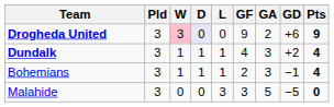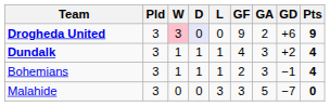 <table class="wikitable" style="text-align: center;">
 <tr>
 <th width="175">Team</th>
 <th width="20">Pld</th>
 <th width="20">W</th>
 <th width="20">D</th>
 <th width="20">L</th>
 <th width="20">GF</th>
 <th width="20">GA</th>
 <th width="20">GD</th>
 <th width="20">Pts</th>
 </tr>
 <tr>
 <td style="text-align:left;"><strong><a href='#'>Drogheda United</a></strong></td>
 <td>3</td>
 <td style="background: pink;">3</td>
 <td style="background: lavender;">0</td>
 <td>0</td>
 <td>9</td>
 <td>2</td>
 <td>+6</td>
 <td><strong>9</strong></td>
 </tr>
 <tr>
 <td style="text-align:left;"><strong><a href='#'>Dundalk</a></strong></td>
 <td>3</td>
 <td>1</td>
 <td>1</td>
 <td>1</td>
 <td>4</td>
 <td>3</td>
 <td>+2</td>
 <td><strong>4</strong></td>
 </tr>
 <tr>
 <td style="text-align:left;"><a href='#'>Bohemians</a></td>
 <td>3</td>
 <td>1</td>
 <td>1</td>
 <td>1</td>
 <td>2</td>
 <td>3</td>
 <td>−1</td>
 <td><strong>4</strong></td>
 </tr>
 <tr>
 <td style="text-align:left;"><a href='#'>Malahide</a></td>
 <td>3</td>
 <td>0</td>
 <td>0</td>
 <td>3</td>
 <td>3</td>
 <td>5</td>
-<td>−5</td>
+<td>−7</td>
 <td><strong>0</strong></td>
 </tr>
 </table>
